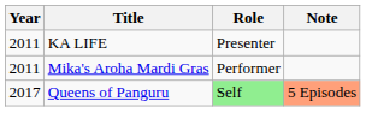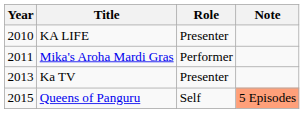 <table class="wikitable">
 <tr>
 <th style="text-align: center; font-weight: bold;">Year</th>
 <th style="text-align: center; font-weight: bold;">Title</th>
 <th style="text-align: center; font-weight: bold;">Role</th>
 <th style="text-align: center; font-weight: bold;">Note</th>
 </tr>
 <tr>
-<td>2011</td>
+<td>2010</td>
 <td>KA LIFE</td>
 <td>Presenter</td>
 <td></td>
 </tr>
 <tr>
 <td>2011</td>
 <td><a href='#'>Mika's Aroha Mardi Gras</a></td>
 <td>Performer</td>
 <td></td>
 </tr>
 <tr>
-<td>2017</td>
+<td>2013</td>
+<td>Ka TV</td>
+<td>Presenter</td>
+<td></td>
+</tr>
+<tr>
+<td>2015</td>
 <td><a href='#'>Queens of Panguru</a></td>
-<td style="background: lightgreen;">Self</td>
+<td>Self</td>
 <td style="background: lightsalmon;">5 Episodes</td>
 </tr>
 </table>
